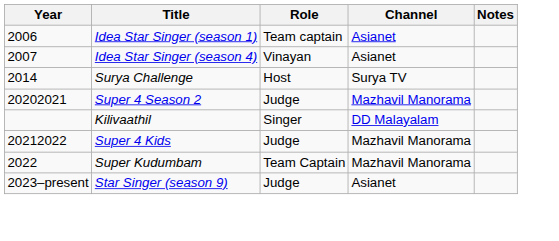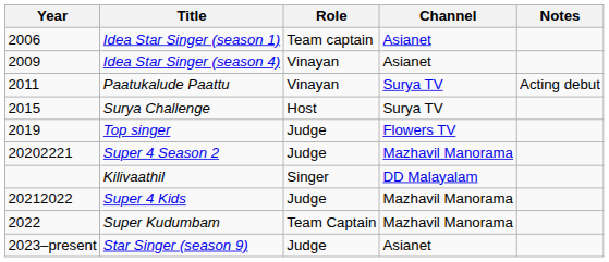 <table class="wikitable">
 <tr>
 <th>Year</th>
 <th>Title</th>
 <th>Role</th>
 <th>Channel</th>
 <th>Notes</th>
 </tr>
 <tr>
 <td>2006</td>
 <td><em><a href='#'>Idea Star Singer (season 1)</a></em></td>
 <td>Team captain</td>
 <td><a href='#'>Asianet</a></td>
 <td></td>
 </tr>
 <tr>
-<td>2007</td>
+<td>2009</td>
 <td><em><a href='#'>Idea Star Singer (season 4)</a></em></td>
 <td>Vinayan</td>
 <td>Asianet</td>
 <td></td>
 </tr>
 <tr>
-<td>2014</td>
+<td>2011</td>
+<td><em>Paatukalude Paattu</em></td>
+<td>Vinayan</td>
+<td><a href='#'>Surya TV</a></td>
+<td>Acting debut</td>
+</tr>
+<tr>
+<td>2015</td>
 <td><em>Surya Challenge</em></td>
 <td>Host</td>
 <td>Surya TV</td>
 <td></td>
 </tr>
 <tr>
-<td>20202021</td>
+<td>2019</td>
+<td><em><a href='#'>Top singer</a></em></td>
+<td>Judge</td>
+<td><a href='#'>Flowers TV</a></td>
+<td></td>
+</tr>
+<tr>
+<td>20202221</td>
 <td><em><a href='#'>Super 4 Season 2</a></em></td>
 <td>Judge</td>
 <td><a href='#'>Mazhavil Manorama</a></td>
 <td></td>
 </tr>
 <tr>
 <td></td>
 <td><em>Kilivaathil</em></td>
 <td>Singer</td>
 <td><a href='#'>DD Malayalam</a></td>
 <td></td>
 </tr>
 <tr>
 <td>20212022</td>
 <td><em><a href='#'>Super 4 Kids</a></em></td>
 <td>Judge</td>
 <td>Mazhavil Manorama</td>
 <td></td>
 </tr>
 <tr>
 <td>2022</td>
 <td><em>Super Kudumbam</em></td>
 <td>Team Captain</td>
 <td>Mazhavil Manorama</td>
 <td></td>
 </tr>
 <tr>
 <td>2023–present</td>
 <td><em><a href='#'>Star Singer (season 9)</a></em></td>
 <td>Judge</td>
 <td>Asianet</td>
 <td></td>
 </tr>
 </table>
